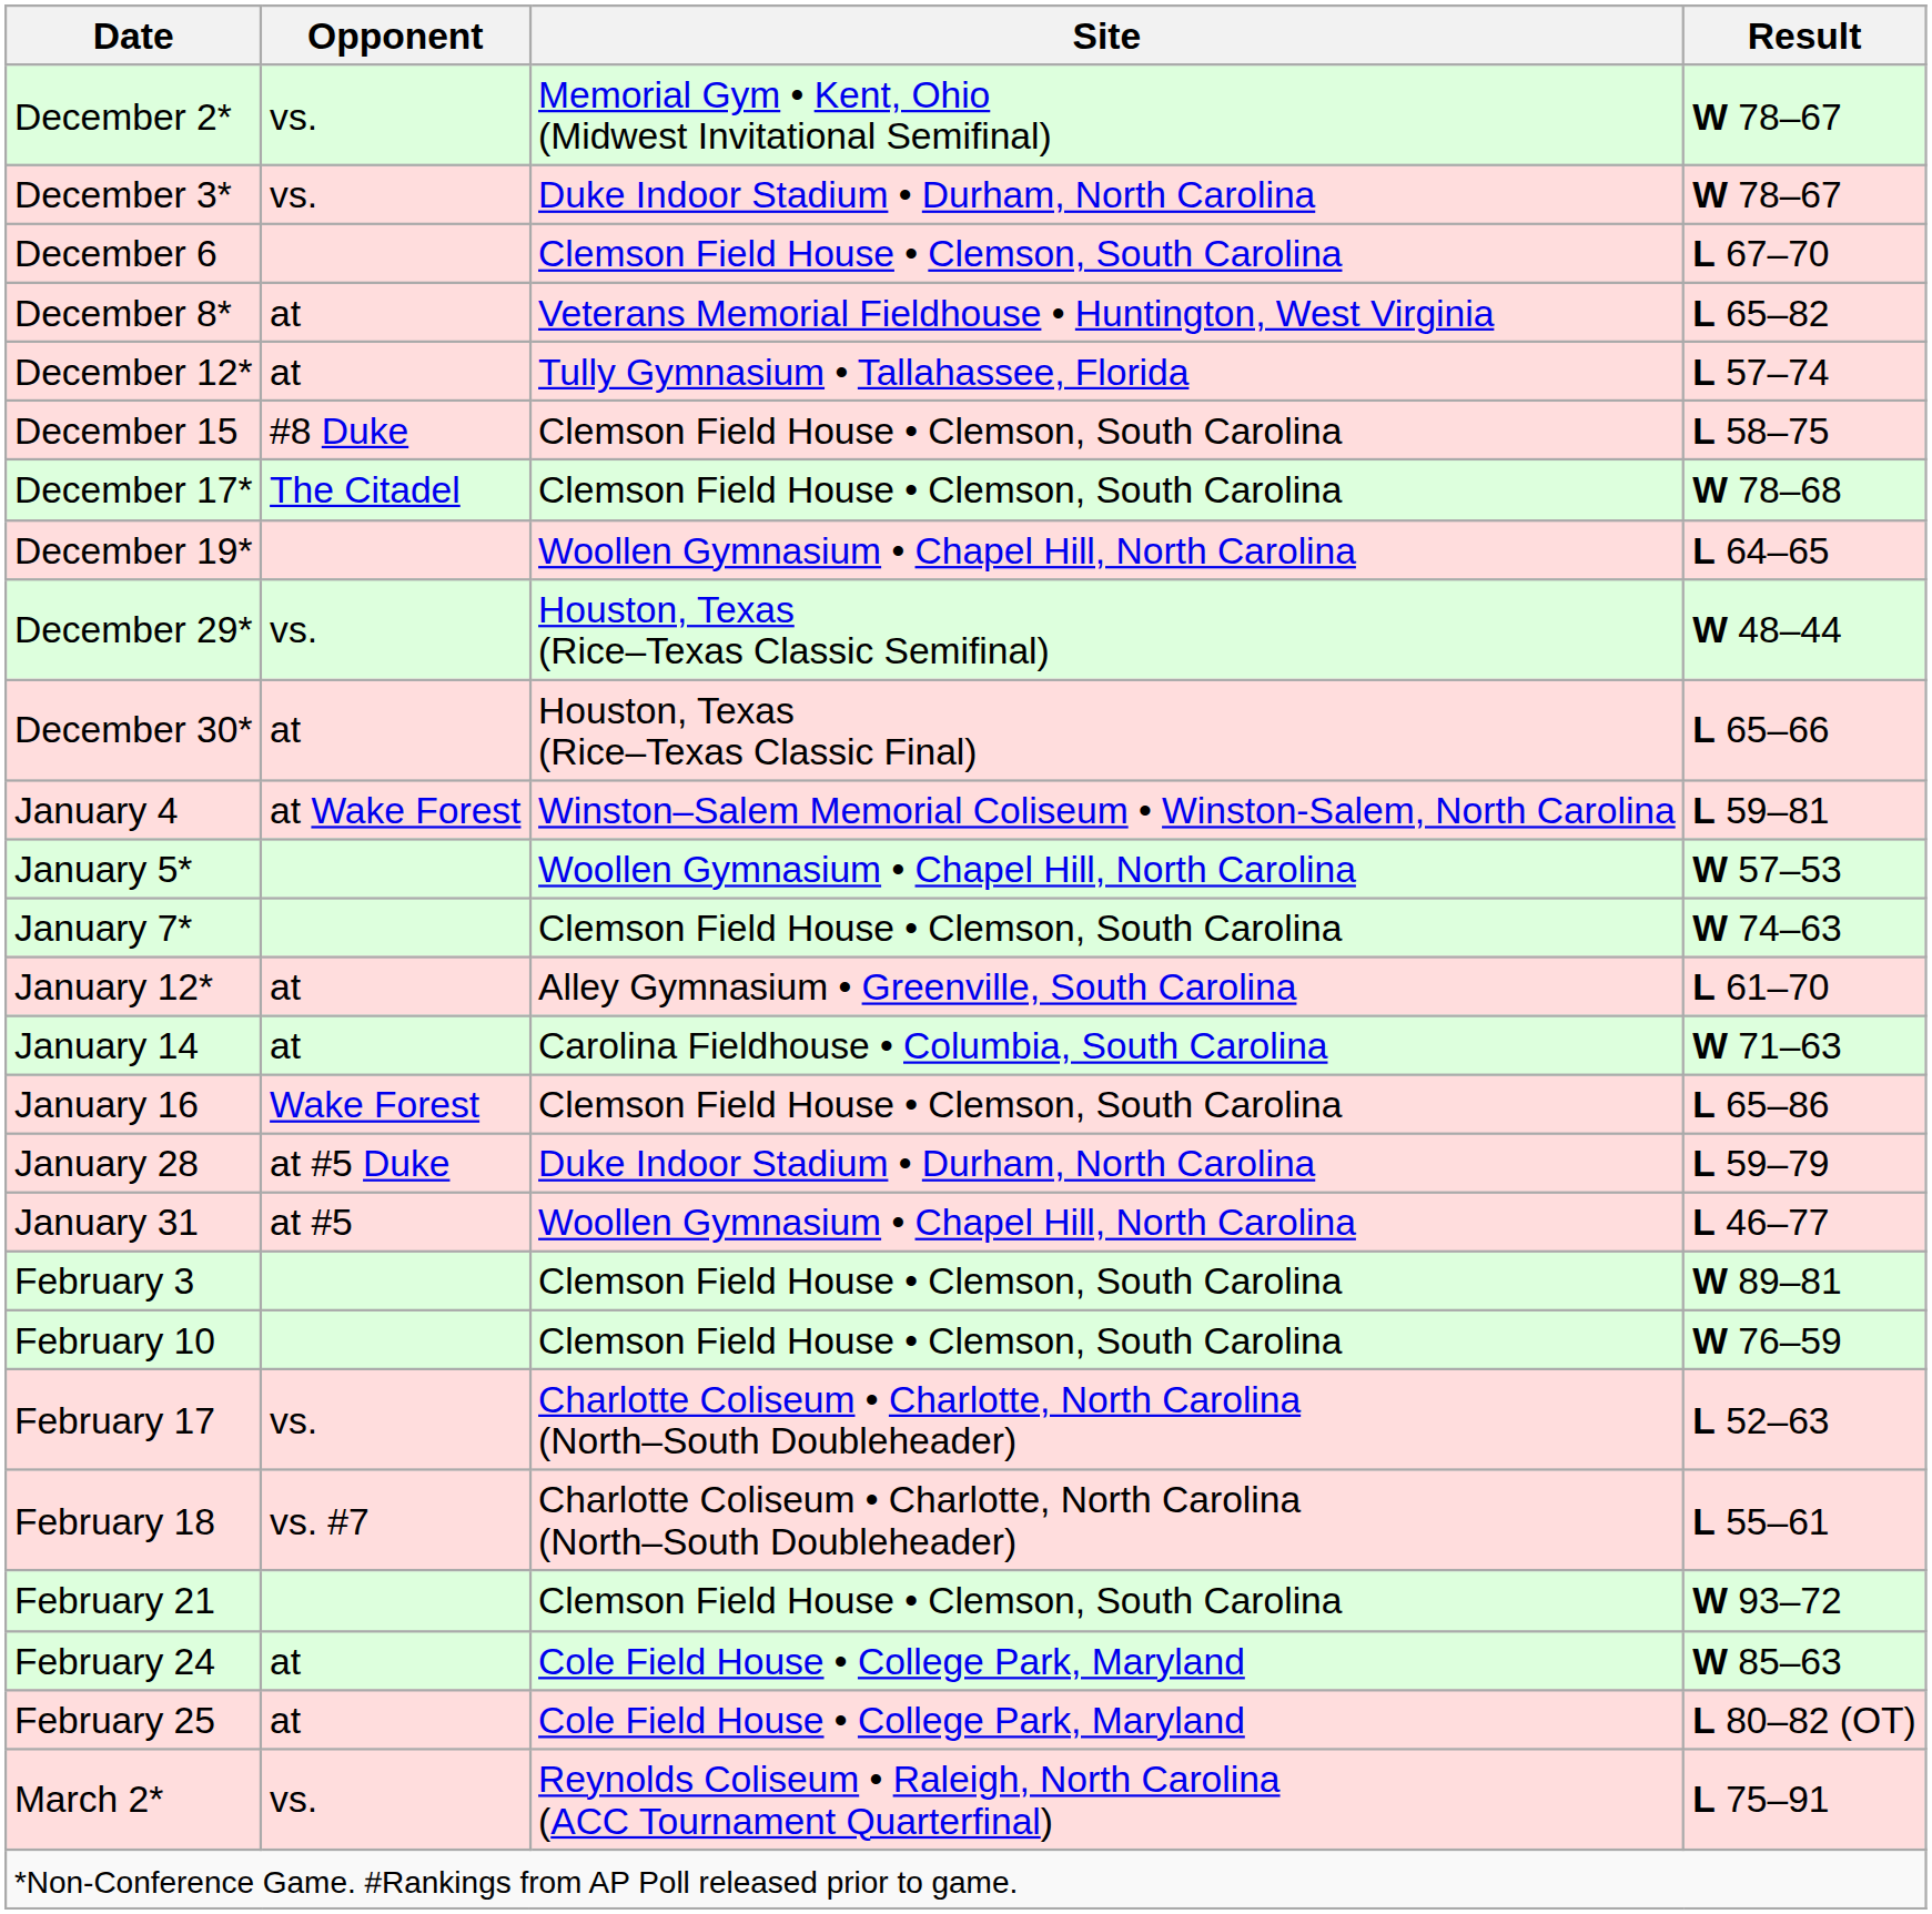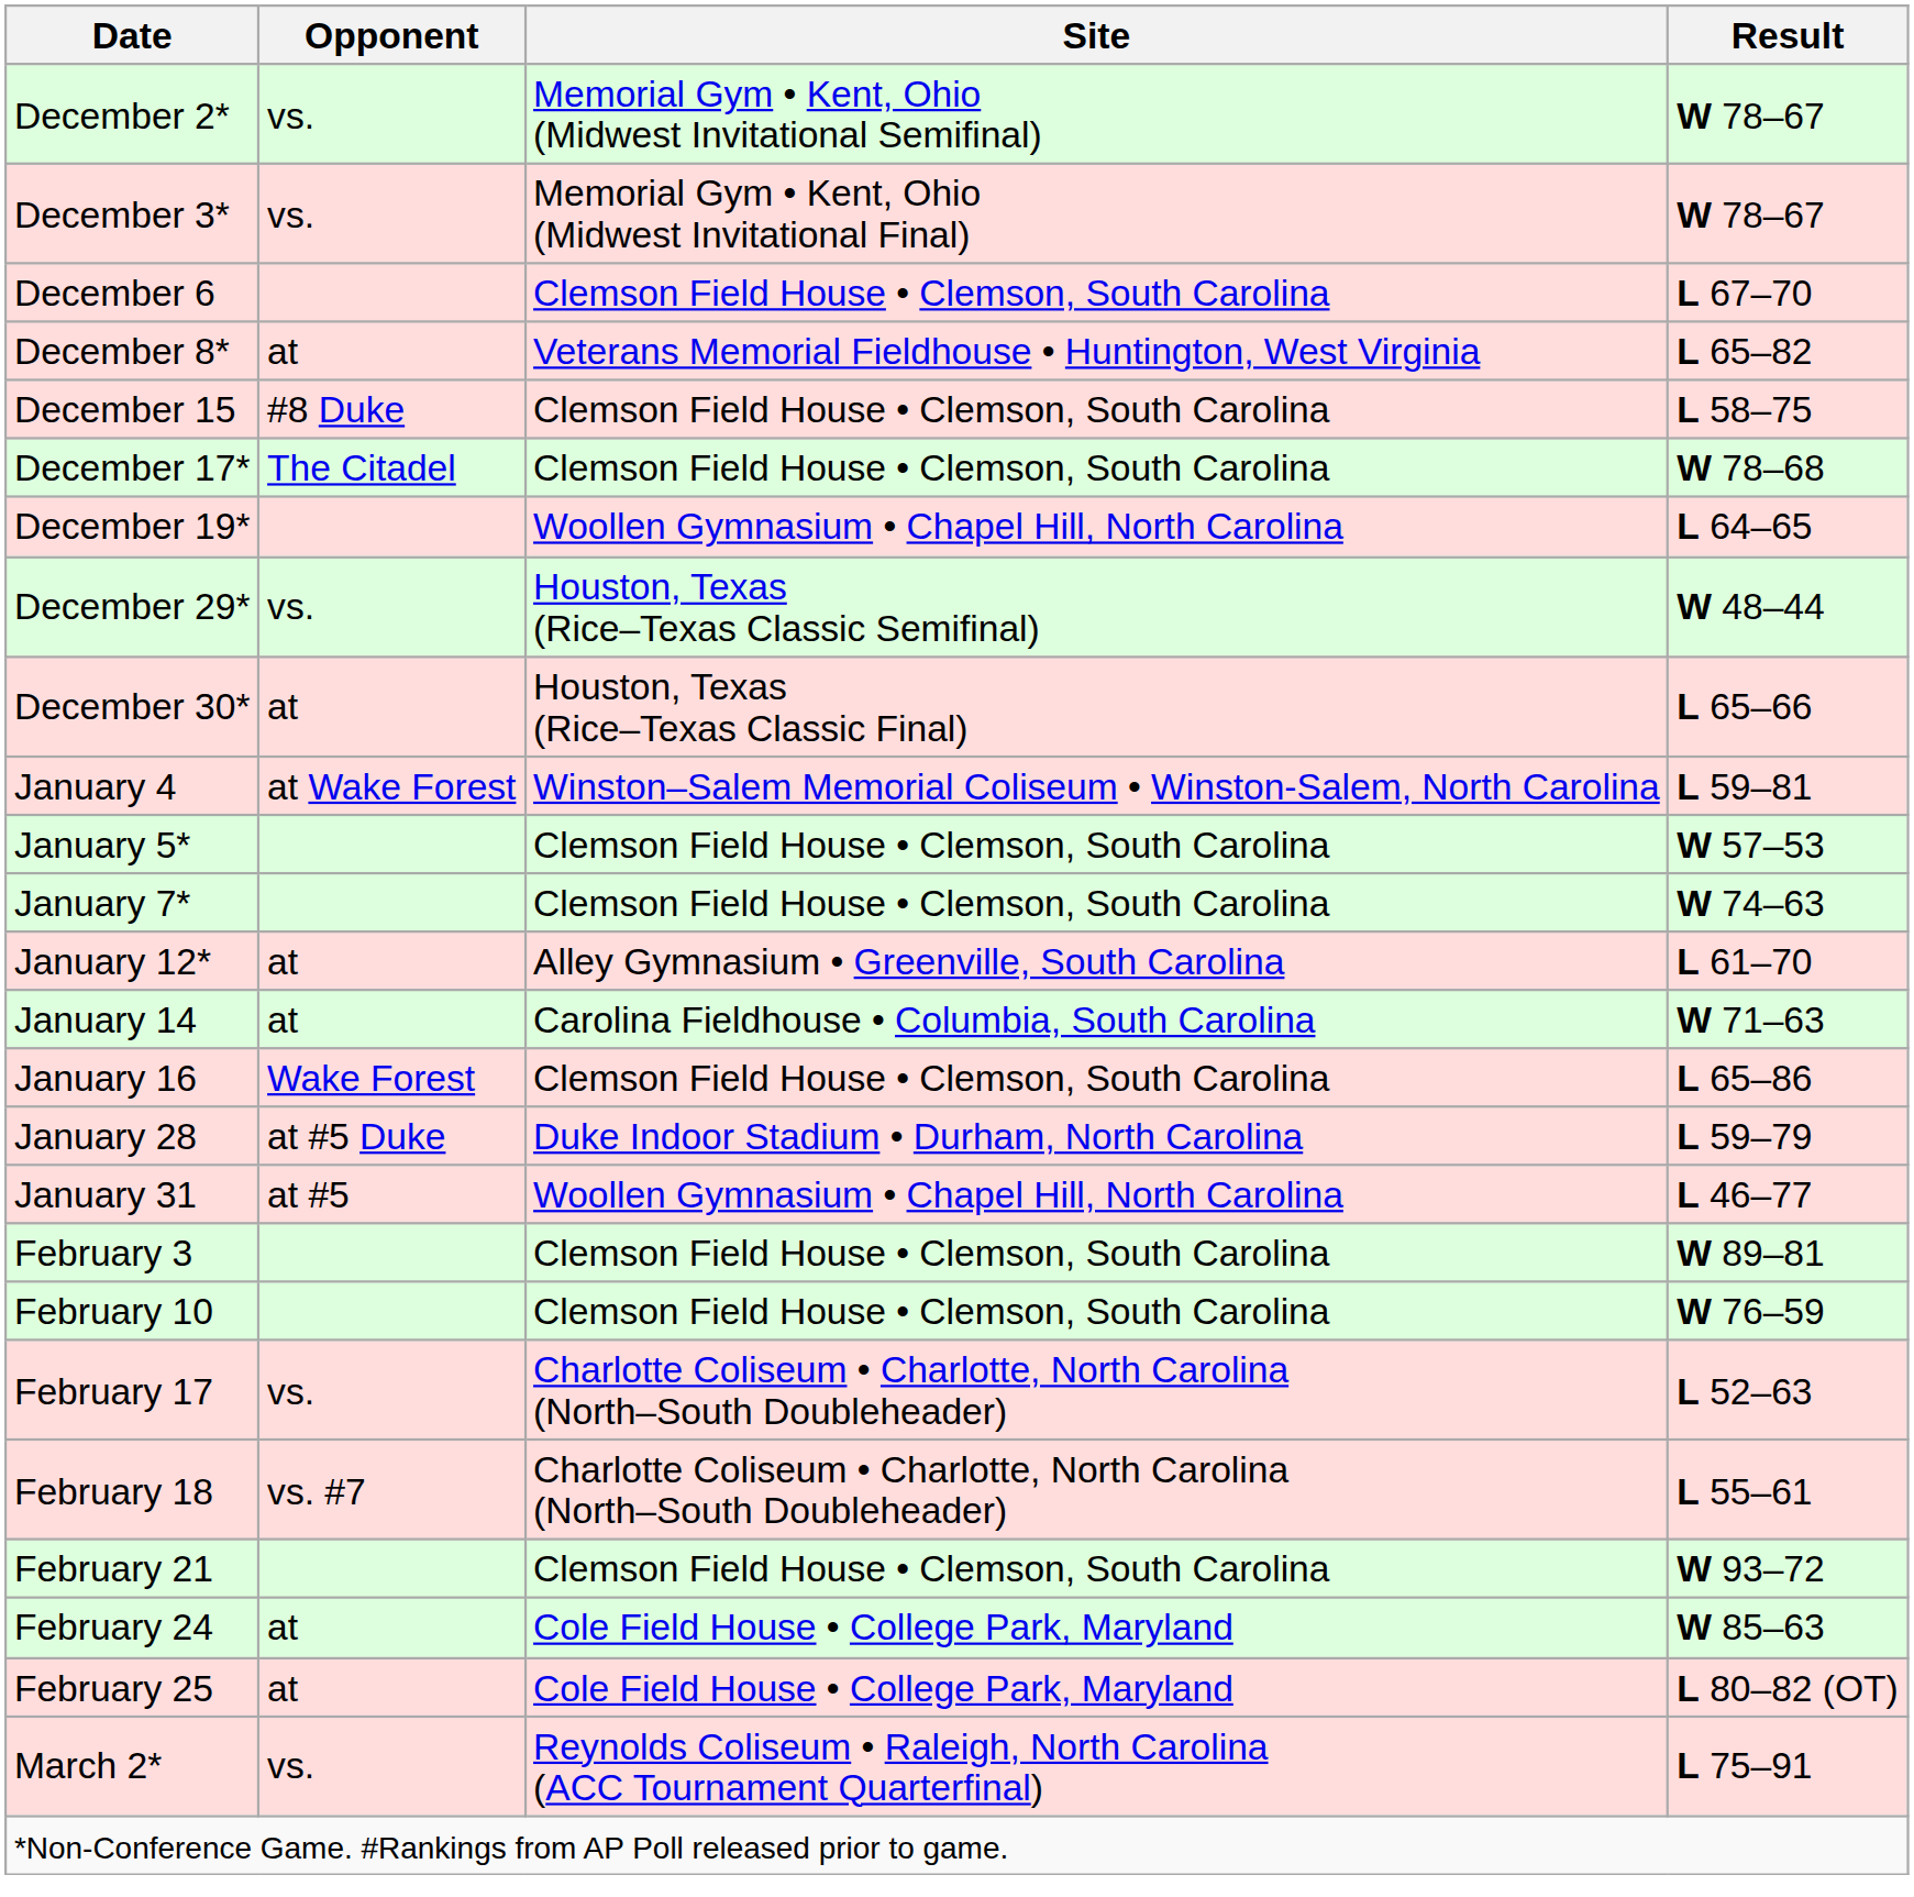 <table class="wikitable" style="font-size:95%;">
 <tr>
 <th>Date</th>
 <th>Opponent</th>
 <th>Site</th>
 <th>Result</th>
 </tr>
 <tr style="background: #ddffdd;">
 <td>December 2*</td>
 <td>vs. </td>
 <td><a href='#'>Memorial Gym</a> • <a href='#'>Kent, Ohio</a><br>(Midwest Invitational Semifinal)</td>
 <td><strong>W</strong> 78–67</td>
 </tr>
 <tr style="background: #ffdddd;">
 <td>December 3*</td>
 <td>vs. </td>
-<td><a href='#'>Duke Indoor Stadium</a> • <a href='#'>Durham, North Carolina</a></td>
+<td>Memorial Gym • Kent, Ohio<br>(Midwest Invitational Final)</td>
 <td><strong>W</strong> 78–67</td>
 </tr>
 <tr style="background: #ffdddd;">
 <td>December 6</td>
 <td></td>
 <td><a href='#'>Clemson Field House</a> • <a href='#'>Clemson, South Carolina</a></td>
 <td><strong>L</strong> 67–70</td>
 </tr>
 <tr style="background: #ffdddd;">
 <td>December 8*</td>
 <td>at </td>
 <td><a href='#'>Veterans Memorial Fieldhouse</a> • <a href='#'>Huntington, West Virginia</a></td>
 <td><strong>L</strong> 65–82</td>
-</tr>
-<tr style="background: #ffdddd;">
-<td>December 12*</td>
-<td>at </td>
-<td><a href='#'>Tully Gymnasium</a> • <a href='#'>Tallahassee, Florida</a></td>
-<td><strong>L</strong> 57–74</td>
 </tr>
 <tr style="background: #ffdddd;">
 <td>December 15</td>
 <td>#8 <a href='#'>Duke</a></td>
 <td>Clemson Field House • Clemson, South Carolina</td>
 <td><strong>L</strong> 58–75</td>
 </tr>
 <tr style="background: #ddffdd;">
 <td>December 17*</td>
 <td><a href='#'>The Citadel</a></td>
 <td>Clemson Field House • Clemson, South Carolina</td>
 <td><strong>W</strong> 78–68</td>
 </tr>
 <tr style="background: #ffdddd;">
 <td>December 19*</td>
 <td></td>
 <td><a href='#'>Woollen Gymnasium</a> • <a href='#'>Chapel Hill, North Carolina</a></td>
 <td><strong>L</strong> 64–65</td>
 </tr>
 <tr style="background: #ddffdd;">
 <td>December 29*</td>
 <td>vs. </td>
 <td><a href='#'>Houston, Texas</a><br>(Rice–Texas Classic Semifinal)</td>
 <td><strong>W</strong> 48–44</td>
 </tr>
 <tr style="background: #ffdddd;">
 <td>December 30*</td>
 <td>at </td>
 <td>Houston, Texas<br>(Rice–Texas Classic Final)</td>
 <td><strong>L</strong> 65–66</td>
 </tr>
 <tr style="background: #ffdddd;">
 <td>January 4</td>
 <td>at <a href='#'>Wake Forest</a></td>
 <td><a href='#'>Winston–Salem Memorial Coliseum</a> • <a href='#'>Winston-Salem, North Carolina</a></td>
 <td><strong>L</strong> 59–81</td>
 </tr>
 <tr style="background: #ddffdd;">
 <td>January 5*</td>
 <td></td>
-<td><a href='#'>Woollen Gymnasium</a> • <a href='#'>Chapel Hill, North Carolina</a></td>
+<td>Clemson Field House • Clemson, South Carolina</td>
 <td><strong>W</strong> 57–53</td>
 </tr>
 <tr style="background: #ddffdd;">
 <td>January 7*</td>
 <td></td>
 <td>Clemson Field House • Clemson, South Carolina</td>
 <td><strong>W</strong> 74–63</td>
 </tr>
 <tr style="background: #ffdddd;">
 <td>January 12*</td>
 <td>at </td>
 <td>Alley Gymnasium • <a href='#'>Greenville, South Carolina</a></td>
 <td><strong>L</strong> 61–70</td>
 </tr>
 <tr style="background: #ddffdd;">
 <td>January 14</td>
 <td>at </td>
 <td>Carolina Fieldhouse • <a href='#'>Columbia, South Carolina</a></td>
 <td><strong>W</strong> 71–63</td>
 </tr>
 <tr style="background: #ffdddd;">
 <td>January 16</td>
 <td><a href='#'>Wake Forest</a></td>
 <td>Clemson Field House • Clemson, South Carolina</td>
 <td><strong>L</strong> 65–86</td>
 </tr>
 <tr style="background: #ffdddd;">
 <td>January 28</td>
 <td>at #5 <a href='#'>Duke</a></td>
 <td><a href='#'>Duke Indoor Stadium</a> • <a href='#'>Durham, North Carolina</a></td>
 <td><strong>L</strong> 59–79</td>
 </tr>
 <tr style="background: #ffdddd;">
 <td>January 31</td>
 <td>at #5 </td>
 <td><a href='#'>Woollen Gymnasium</a> • <a href='#'>Chapel Hill, North Carolina</a></td>
 <td><strong>L</strong> 46–77</td>
 </tr>
 <tr style="background: #ddffdd;">
 <td>February 3</td>
 <td></td>
 <td>Clemson Field House • Clemson, South Carolina</td>
 <td><strong>W</strong> 89–81</td>
 </tr>
 <tr style="background: #ddffdd;">
 <td>February 10</td>
 <td></td>
 <td>Clemson Field House • Clemson, South Carolina</td>
 <td><strong>W</strong> 76–59</td>
 </tr>
 <tr style="background: #ffdddd;">
 <td>February 17</td>
 <td>vs. </td>
 <td><a href='#'>Charlotte Coliseum</a> • <a href='#'>Charlotte, North Carolina</a><br>(North–South Doubleheader)</td>
 <td><strong>L</strong> 52–63</td>
 </tr>
 <tr style="background: #ffdddd;">
 <td>February 18</td>
 <td>vs. #7 </td>
 <td>Charlotte Coliseum • Charlotte, North Carolina<br>(North–South Doubleheader)</td>
 <td><strong>L</strong> 55–61</td>
 </tr>
 <tr style="background: #ddffdd;">
 <td>February 21</td>
 <td></td>
 <td>Clemson Field House • Clemson, South Carolina</td>
 <td><strong>W</strong> 93–72</td>
 </tr>
 <tr style="background: #ddffdd;">
 <td>February 24</td>
 <td>at </td>
 <td><a href='#'>Cole Field House</a> • <a href='#'>College Park, Maryland</a></td>
 <td><strong>W</strong> 85–63</td>
 </tr>
 <tr style="background: #ffdddd;">
 <td>February 25</td>
 <td>at </td>
 <td><a href='#'>Cole Field House</a> • <a href='#'>College Park, Maryland</a></td>
 <td><strong>L</strong> 80–82 (OT)</td>
 </tr>
 <tr style="background: #ffdddd;">
 <td>March 2*</td>
 <td>vs. </td>
 <td><a href='#'>Reynolds Coliseum</a> • <a href='#'>Raleigh, North Carolina</a><br>(<a href='#'>ACC Tournament Quarterfinal</a>)</td>
 <td><strong>L</strong> 75–91</td>
 </tr>
 <tr style="background:#f9f9f9;">
 <td colspan=4><small>*Non-Conference Game. #Rankings from AP Poll released prior to game.</small></td>
 </tr>
 </table>
